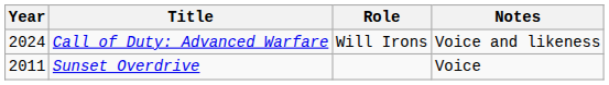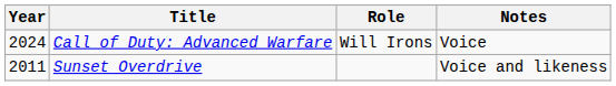 <table class="wikitable sortable">
 <tr>
 <th>Year</th>
 <th>Title</th>
 <th>Role</th>
 <th class="unsortable">Notes</th>
 </tr>
 <tr>
 <td>2024</td>
 <td><em><a href='#'>Call of Duty: Advanced Warfare</a></em></td>
 <td>Will Irons</td>
-<td>Voice and likeness</td>
+<td>Voice</td>
 </tr>
 <tr>
 <td>2011</td>
 <td><em><a href='#'>Sunset Overdrive</a></em></td>
 <td></td>
-<td>Voice</td>
+<td>Voice and likeness</td>
 </tr>
 </table>
